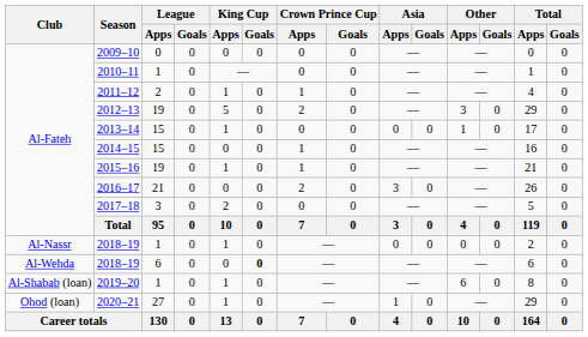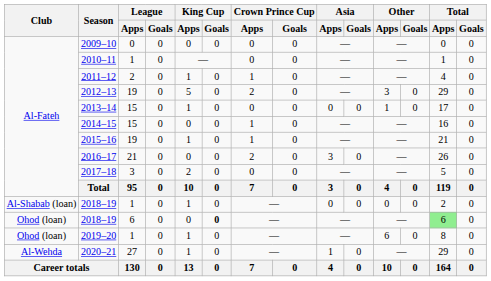 <table class="wikitable" style="text-align: center">
 <tr>
 <th rowspan=2>Club</th>
 <th rowspan=2>Season</th>
 <th colspan=2>League</th>
 <th colspan=2>King Cup</th>
 <th colspan=2>Crown Prince Cup</th>
 <th colspan=2>Asia</th>
 <th colspan=2>Other</th>
 <th colspan=2>Total</th>
 </tr>
 <tr>
 <th>Apps</th>
 <th>Goals</th>
 <th>Apps</th>
 <th>Goals</th>
 <th>Apps</th>
 <th>Goals</th>
 <th>Apps</th>
 <th>Goals</th>
 <th>Apps</th>
 <th>Goals</th>
 <th>Apps</th>
 <th>Goals</th>
 </tr>
 <tr>
 <td rowspan=10><a href='#'>Al-Fateh</a></td>
 <td><a href='#'>2009–10</a></td>
 <td>0</td>
 <td>0</td>
 <td>0</td>
 <td>0</td>
 <td>0</td>
 <td>0</td>
 <td colspan=2>—</td>
 <td colspan=2>—</td>
 <td>0</td>
 <td>0</td>
 </tr>
 <tr>
 <td><a href='#'>2010–11</a></td>
 <td>1</td>
 <td>0</td>
 <td colspan=2>—</td>
 <td>0</td>
 <td>0</td>
 <td colspan=2>—</td>
 <td colspan=2>—</td>
 <td>1</td>
 <td>0</td>
 </tr>
 <tr>
 <td><a href='#'>2011–12</a></td>
 <td>2</td>
 <td>0</td>
 <td>1</td>
 <td>0</td>
 <td>1</td>
 <td>0</td>
 <td colspan=2>—</td>
 <td colspan=2>—</td>
 <td>4</td>
 <td>0</td>
 </tr>
 <tr>
 <td><a href='#'>2012–13</a></td>
 <td>19</td>
 <td>0</td>
 <td>5</td>
 <td>0</td>
 <td>2</td>
 <td>0</td>
 <td colspan=2>—</td>
 <td>3</td>
 <td>0</td>
 <td>29</td>
 <td>0</td>
 </tr>
 <tr>
 <td><a href='#'>2013–14</a></td>
 <td>15</td>
 <td>0</td>
 <td>1</td>
 <td>0</td>
 <td>0</td>
 <td>0</td>
 <td>0</td>
 <td>0</td>
 <td>1</td>
 <td>0</td>
 <td>17</td>
 <td>0</td>
 </tr>
 <tr>
 <td><a href='#'>2014–15</a></td>
 <td>15</td>
 <td>0</td>
 <td>0</td>
 <td>0</td>
 <td>1</td>
 <td>0</td>
 <td colspan=2>—</td>
 <td colspan=2>—</td>
 <td>16</td>
 <td>0</td>
 </tr>
 <tr>
 <td><a href='#'>2015–16</a></td>
 <td>19</td>
 <td>0</td>
 <td>1</td>
 <td>0</td>
 <td>1</td>
 <td>0</td>
 <td colspan=2>—</td>
 <td colspan=2>—</td>
 <td>21</td>
 <td>0</td>
 </tr>
 <tr>
 <td><a href='#'>2016–17</a></td>
 <td>21</td>
 <td>0</td>
 <td>0</td>
 <td>0</td>
 <td>2</td>
 <td>0</td>
 <td>3</td>
 <td>0</td>
 <td colspan=2>—</td>
 <td>26</td>
 <td>0</td>
 </tr>
 <tr>
 <td><a href='#'>2017–18</a></td>
 <td>3</td>
 <td>0</td>
 <td>2</td>
 <td>0</td>
 <td>0</td>
 <td>0</td>
 <td colspan=2>—</td>
 <td colspan=2>—</td>
 <td>5</td>
 <td>0</td>
 </tr>
 <tr>
 <th>Total</th>
 <th>95</th>
 <th>0</th>
 <th>10</th>
 <th>0</th>
 <th>7</th>
 <th>0</th>
 <th>3</th>
 <th>0</th>
 <th>4</th>
 <th>0</th>
 <th>119</th>
 <th>0</th>
 </tr>
 <tr>
-<td rowspan=1><a href='#'>Al-Nassr</a></td>
+<td rowspan=1><a href='#'>Al-Shabab</a> (loan)</td>
 <td><a href='#'>2018–19</a></td>
 <td>1</td>
 <td>0</td>
 <td>1</td>
 <td>0</td>
 <td colspan=2>—</td>
 <td>0</td>
 <td>0</td>
 <td>0</td>
 <td>0</td>
 <td>2</td>
 <td>0</td>
 </tr>
 <tr>
-<td rowspan=1><a href='#'>Al-Wehda</a></td>
+<td rowspan=1><a href='#'>Ohod</a> (loan)</td>
 <td><a href='#'>2018–19</a></td>
 <td>6</td>
 <td>0</td>
 <td>0</td>
 <td><strong>0</strong></td>
 <td colspan=2>—</td>
 <td colspan=2>—</td>
 <td colspan=2>—</td>
-<td>6</td>
+<td style="background: lightgreen;">6</td>
 <td>0</td>
 </tr>
 <tr>
-<td rowspan=1><a href='#'>Al-Shabab</a> (loan)</td>
+<td rowspan=1><a href='#'>Ohod</a> (loan)</td>
 <td><a href='#'>2019–20</a></td>
 <td>1</td>
 <td>0</td>
 <td>1</td>
 <td>0</td>
 <td colspan=2>—</td>
 <td colspan=2>—</td>
 <td>6</td>
 <td>0</td>
 <td>8</td>
 <td>0</td>
 </tr>
 <tr>
-<td rowspan=1><a href='#'>Ohod</a> (loan)</td>
+<td rowspan=1><a href='#'>Al-Wehda</a></td>
 <td><a href='#'>2020–21</a></td>
 <td>27</td>
 <td>0</td>
 <td>1</td>
 <td>0</td>
 <td colspan=2>—</td>
 <td>1</td>
 <td>0</td>
 <td colspan=2>—</td>
 <td>29</td>
 <td>0</td>
 </tr>
 <tr>
 <th colspan=2>Career totals</th>
 <th>130</th>
 <th>0</th>
 <th>13</th>
 <th>0</th>
 <th>7</th>
 <th>0</th>
 <th>4</th>
 <th>0</th>
 <th>10</th>
 <th>0</th>
 <th>164</th>
 <th>0</th>
 </tr>
 </table>
